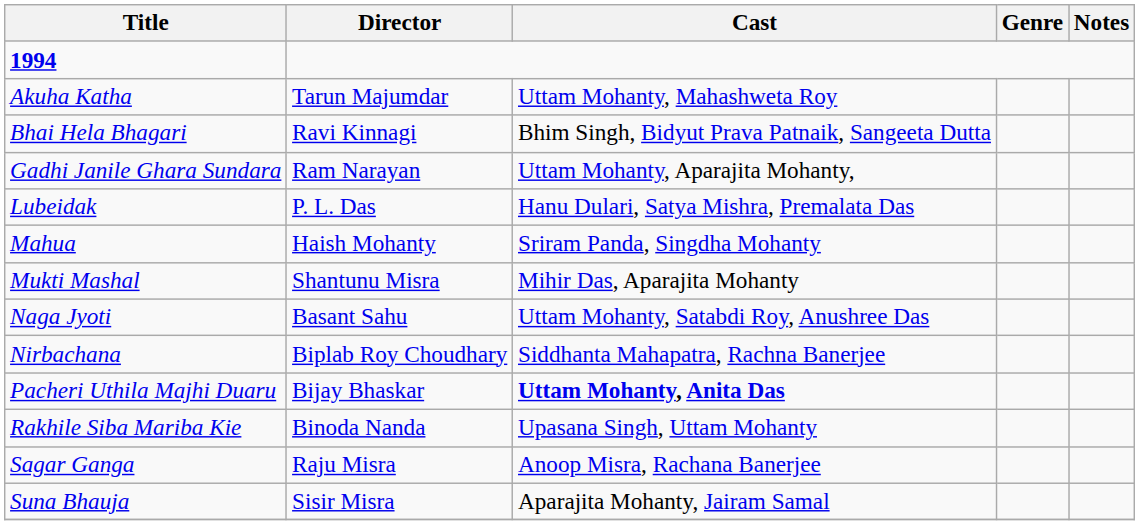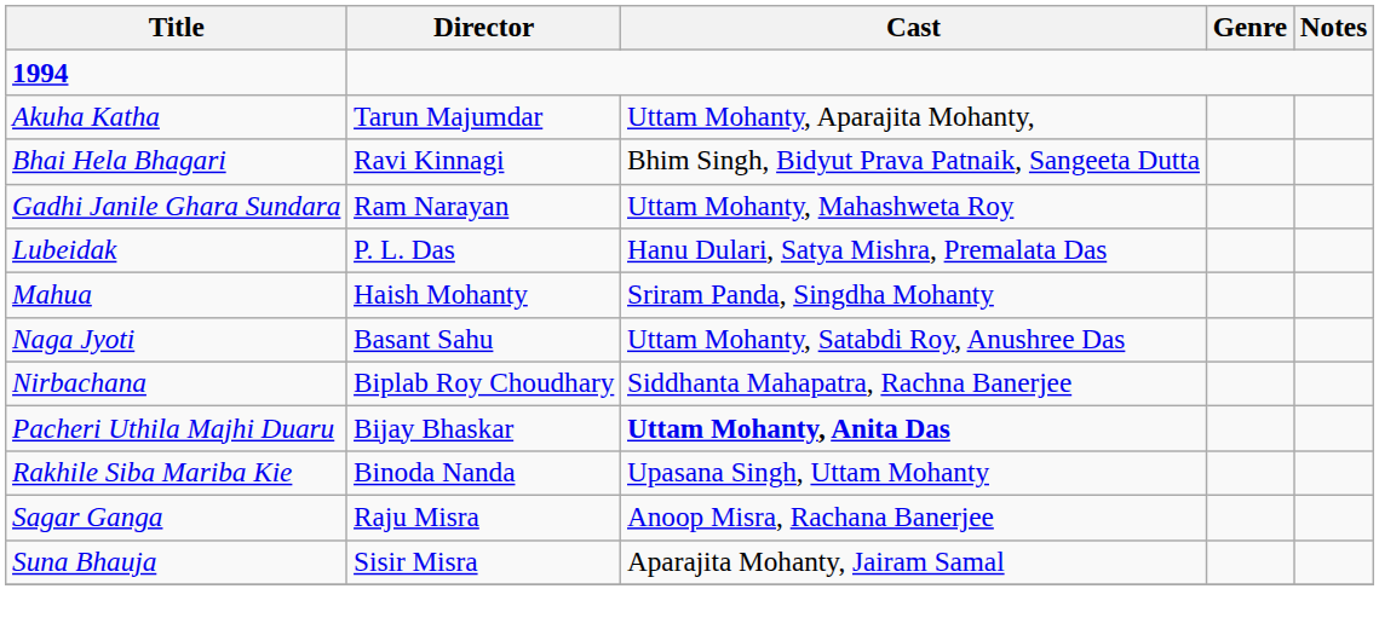 <table class="wikitable sortable">
 <tr>
 <th>Title</th>
 <th>Director</th>
 <th>Cast</th>
 <th>Genre</th>
 <th>Notes</th>
 </tr>
 <tr>
 <td><strong><a href='#'>1994</a></strong></td>
 </tr>
 <tr>
 <td><em><a href='#'>Akuha Katha</a></em></td>
 <td><a href='#'>Tarun Majumdar</a></td>
-<td><a href='#'>Uttam Mohanty</a>, <a href='#'>Mahashweta Roy</a></td>
+<td><a href='#'>Uttam Mohanty</a>, Aparajita Mohanty,</td>
 <td></td>
 <td></td>
 </tr>
 <tr>
 <td><em><a href='#'>Bhai Hela Bhagari</a></em> </td>
 <td><a href='#'>Ravi Kinnagi</a></td>
 <td>Bhim Singh, <a href='#'>Bidyut Prava Patnaik</a>, <a href='#'>Sangeeta Dutta</a></td>
 <td></td>
 <td></td>
 </tr>
 <tr>
 <td><em><a href='#'>Gadhi Janile Ghara Sundara</a></em></td>
 <td><a href='#'>Ram Narayan</a></td>
-<td><a href='#'>Uttam Mohanty</a>, Aparajita Mohanty,</td>
+<td><a href='#'>Uttam Mohanty</a>, <a href='#'>Mahashweta Roy</a></td>
 <td></td>
 <td></td>
 </tr>
 <tr>
 <td><em><a href='#'>Lubeidak</a></em> </td>
 <td><a href='#'>P. L. Das</a></td>
 <td><a href='#'>Hanu Dulari</a>, <a href='#'>Satya Mishra</a>, <a href='#'>Premalata Das</a></td>
 <td></td>
 <td></td>
 </tr>
 <tr>
 <td><em><a href='#'>Mahua</a></em></td>
 <td><a href='#'>Haish Mohanty</a></td>
 <td><a href='#'>Sriram Panda</a>, <a href='#'>Singdha Mohanty</a></td>
-<td></td>
-<td></td>
-</tr>
-<tr>
-<td><em><a href='#'>Mukti Mashal</a></em> </td>
-<td><a href='#'>Shantunu Misra</a></td>
-<td><a href='#'>Mihir Das</a>, Aparajita Mohanty</td>
 <td></td>
 <td></td>
 </tr>
 <tr>
 <td><em><a href='#'>Naga Jyoti</a></em> </td>
 <td><a href='#'>Basant Sahu</a></td>
 <td><a href='#'>Uttam Mohanty</a>, <a href='#'>Satabdi Roy</a>, <a href='#'>Anushree Das</a></td>
 <td></td>
 <td></td>
 </tr>
 <tr>
 <td><em><a href='#'>Nirbachana</a></em> </td>
 <td><a href='#'>Biplab Roy Choudhary</a></td>
 <td><a href='#'>Siddhanta Mahapatra</a>, <a href='#'>Rachna Banerjee</a></td>
 <td></td>
 <td></td>
 </tr>
 <tr>
 <td><em><a href='#'>Pacheri Uthila Majhi Duaru</a></em> </td>
 <td><a href='#'>Bijay Bhaskar</a></td>
 <td><strong><a href='#'>Uttam Mohanty</a>, <a href='#'>Anita Das</a></strong></td>
 <td></td>
 <td></td>
 </tr>
 <tr>
 <td><em><a href='#'>Rakhile Siba Mariba Kie</a></em> </td>
 <td><a href='#'>Binoda Nanda</a></td>
 <td><a href='#'>Upasana Singh</a>, <a href='#'>Uttam Mohanty</a></td>
 <td></td>
 <td></td>
 </tr>
 <tr>
 <td><em><a href='#'>Sagar Ganga</a></em></td>
 <td><a href='#'>Raju Misra</a></td>
 <td><a href='#'>Anoop Misra</a>, <a href='#'>Rachana Banerjee</a></td>
 <td></td>
 <td></td>
 </tr>
 <tr>
 <td><em><a href='#'>Suna Bhauja</a></em></td>
 <td><a href='#'>Sisir Misra</a></td>
 <td>Aparajita Mohanty, <a href='#'>Jairam Samal</a></td>
 <td></td>
 <td></td>
 </tr>
 <tr>
 </tr>
 </table>
